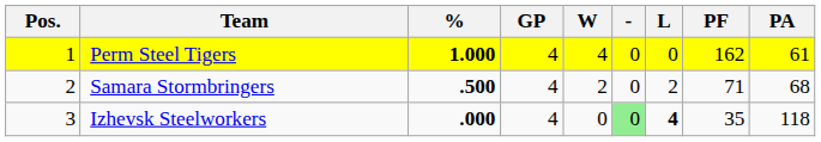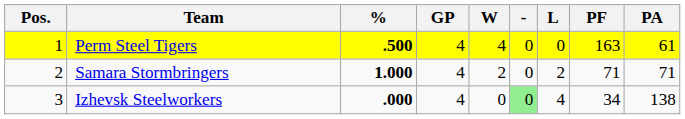 <table class="wikitable" style="border:1px;width:50%; padding:0; margin:0;">
 <tr>
 <th>Pos.</th>
 <th>Team</th>
 <th>%</th>
 <th>GP</th>
 <th>W</th>
 <th>-</th>
 <th>L</th>
 <th>PF</th>
 <th>PA</th>
 </tr>
 <tr style="text-align:right; background:#FFFF00;">
 <td>1</td>
 <td style="text-align:left;"> <a href='#'>Perm Steel Tigers</a></td>
-<td><strong>1.000</strong></td>
+<td><strong>.500</strong></td>
 <td>4</td>
 <td>4</td>
 <td>0</td>
 <td>0</td>
-<td>162</td>
+<td>163</td>
 <td>61</td>
 </tr>
 <tr style="text-align:right;">
 <td>2</td>
 <td style="text-align:left;"> <a href='#'>Samara Stormbringers</a></td>
-<td><strong>.500</strong></td>
+<td><strong>1.000</strong></td>
 <td>4</td>
 <td>2</td>
 <td>0</td>
 <td>2</td>
 <td>71</td>
-<td>68</td>
+<td>71</td>
 </tr>
 <tr style="text-align:right;">
 <td>3</td>
 <td style="text-align:left;"> <a href='#'>Izhevsk Steelworkers</a></td>
 <td><strong>.000</strong></td>
 <td>4</td>
 <td>0</td>
 <td style="background: lightgreen;">0</td>
-<td><strong>4</strong></td>
-<td>35</td>
-<td>118</td>
+<td>4</td>
+<td>34</td>
+<td>138</td>
 </tr>
 </table>
